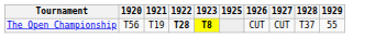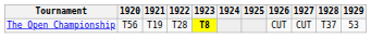 <table class="wikitable" style="font-size:95%;text-align:center;">
 <tr>
 <th>Tournament</th>
 <th>1920</th>
 <th>1921</th>
 <th>1922</th>
 <th>1923</th>
+<th>1924</th>
 <th>1925</th>
 <th>1926</th>
 <th>1927</th>
 <th>1928</th>
 <th>1929</th>
 </tr>
 <tr>
 <td align=left><a href='#'>The Open Championship</a></td>
 <td>T56</td>
 <td>T19</td>
-<td><strong>T28</strong></td>
+<td>T28</td>
 <td style="background:yellow;"><strong>T8</strong></td>
+<td style="background:#eeeeee;"></td>
 <td style="background:#eeeeee;"></td>
 <td>CUT</td>
 <td>CUT</td>
 <td>T37</td>
-<td>55</td>
+<td>53</td>
 </tr>
 </table>
